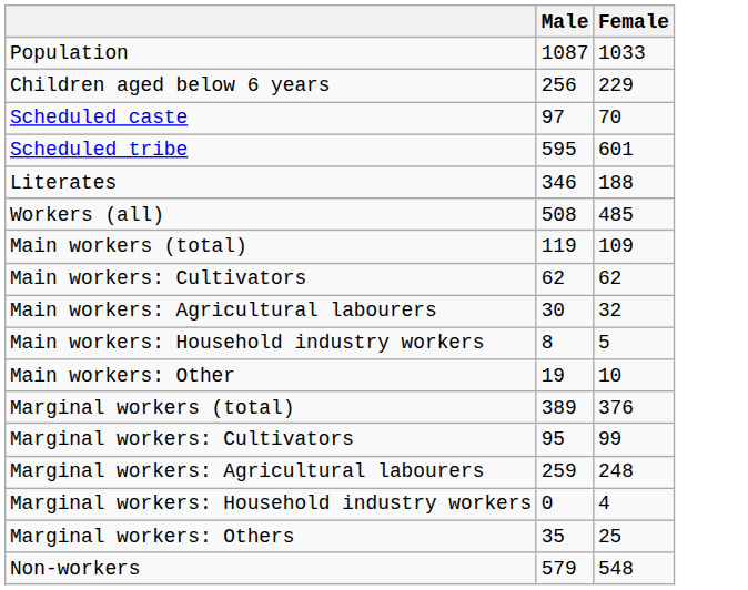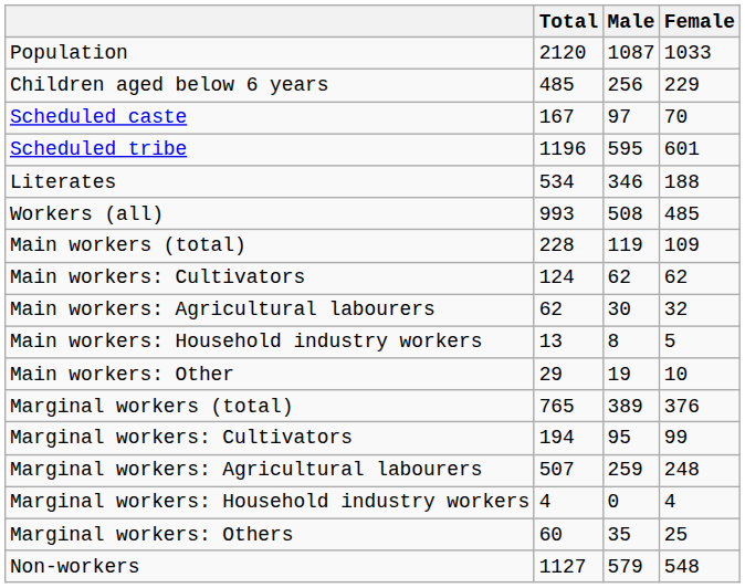 <table class="wikitable sortable">
 <tr>
 <th></th>
+<th>Total</th>
 <th>Male</th>
 <th>Female</th>
 </tr>
 <tr>
 <td>Population</td>
+<td>2120</td>
 <td>1087</td>
 <td>1033</td>
 </tr>
 <tr>
 <td>Children aged below 6 years</td>
+<td>485</td>
 <td>256</td>
 <td>229</td>
 </tr>
 <tr>
 <td><a href='#'>Scheduled caste</a></td>
+<td>167</td>
 <td>97</td>
 <td>70</td>
 </tr>
 <tr>
 <td><a href='#'>Scheduled tribe</a></td>
+<td>1196</td>
 <td>595</td>
 <td>601</td>
 </tr>
 <tr>
 <td>Literates</td>
+<td>534</td>
 <td>346</td>
 <td>188</td>
 </tr>
 <tr>
 <td>Workers (all)</td>
+<td>993</td>
 <td>508</td>
 <td>485</td>
 </tr>
 <tr>
 <td>Main workers (total)</td>
+<td>228</td>
 <td>119</td>
 <td>109</td>
 </tr>
 <tr>
 <td>Main workers: Cultivators</td>
+<td>124</td>
 <td>62</td>
 <td>62</td>
 </tr>
 <tr>
 <td>Main workers: Agricultural labourers</td>
+<td>62</td>
 <td>30</td>
 <td>32</td>
 </tr>
 <tr>
 <td>Main workers: Household industry workers</td>
+<td>13</td>
 <td>8</td>
 <td>5</td>
 </tr>
 <tr>
 <td>Main workers: Other</td>
+<td>29</td>
 <td>19</td>
 <td>10</td>
 </tr>
 <tr>
 <td>Marginal workers (total)</td>
+<td>765</td>
 <td>389</td>
 <td>376</td>
 </tr>
 <tr>
 <td>Marginal workers: Cultivators</td>
+<td>194</td>
 <td>95</td>
 <td>99</td>
 </tr>
 <tr>
 <td>Marginal workers: Agricultural labourers</td>
+<td>507</td>
 <td>259</td>
 <td>248</td>
 </tr>
 <tr>
 <td>Marginal workers: Household industry workers</td>
+<td>4</td>
 <td>0</td>
 <td>4</td>
 </tr>
 <tr>
 <td>Marginal workers: Others</td>
+<td>60</td>
 <td>35</td>
 <td>25</td>
 </tr>
 <tr>
 <td>Non-workers</td>
+<td>1127</td>
 <td>579</td>
 <td>548</td>
 </tr>
 </table>
